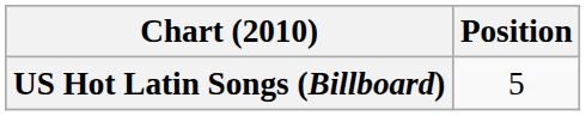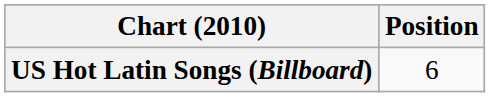 <table class="wikitable plainrowheaders" style="text-align:center">
 <tr>
 <th scope="col">Chart (2010)</th>
 <th scope="col">Position</th>
 </tr>
 <tr>
 <th scope="row">US Hot Latin Songs (<em>Billboard</em>)</th>
-<td>5</td>
+<td>6</td>
 </tr>
 </table>
